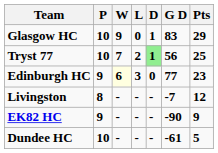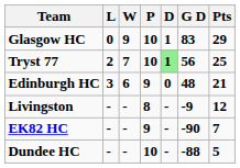 <table class="wikitable">
 <tr>
 <th><strong>Team</strong></th>
+<th><strong>L</strong></th>
+<th><strong>W</strong></th>
 <th><strong>P</strong></th>
-<th><strong>W</strong></th>
-<th><strong>L</strong></th>
 <th><strong>D</strong></th>
 <th><strong>G D</strong></th>
 <th><strong>Pts</strong></th>
 </tr>
 <tr>
 <td><strong>Glasgow HC</strong></td>
+<td><strong>0</strong></td>
+<td><strong>9</strong></td>
 <td><strong>10</strong></td>
-<td><strong>9</strong></td>
-<td><strong>0</strong></td>
 <td><strong>1</strong></td>
 <td><strong>83</strong></td>
 <td><strong>29</strong></td>
 </tr>
 <tr>
 <td><strong>Tryst 77</strong></td>
+<td><strong>2</strong></td>
+<td><strong>7</strong></td>
 <td><strong>10</strong></td>
-<td><strong>7</strong></td>
-<td><strong>2</strong></td>
 <td style="background: lightgreen;"><strong>1</strong></td>
 <td><strong>56</strong></td>
 <td><strong>25</strong></td>
 </tr>
 <tr>
 <td><strong>Edinburgh HC</strong></td>
+<td><strong>3</strong></td>
+<td><strong>6</strong></td>
 <td><strong>9</strong></td>
-<td style="background: lightyellow;"><strong>6</strong></td>
-<td><strong>3</strong></td>
 <td><strong>0</strong></td>
-<td><strong>77</strong></td>
-<td><strong>23</strong></td>
+<td><strong>48</strong></td>
+<td><strong>21</strong></td>
 </tr>
 <tr>
 <td><strong>Livingston</strong></td>
+<td><strong>-</strong></td>
+<td><strong>-</strong></td>
 <td><strong>8</strong></td>
 <td><strong>-</strong></td>
-<td><strong>-</strong></td>
-<td><strong>-</strong></td>
-<td><strong>-7</strong></td>
+<td><strong>-9</strong></td>
 <td><strong>12</strong></td>
 </tr>
 <tr>
 <td><strong><a href='#'>EK82 HC</a></strong></td>
+<td><strong>-</strong></td>
+<td><strong>-</strong></td>
 <td><strong>9</strong></td>
 <td><strong>-</strong></td>
-<td><strong>-</strong></td>
-<td><strong>-</strong></td>
 <td><strong>-90</strong></td>
-<td><strong>9</strong></td>
+<td><strong>7</strong></td>
 </tr>
 <tr>
 <td><strong>Dundee HC</strong></td>
+<td><strong>-</strong></td>
+<td><strong>-</strong></td>
 <td><strong>10</strong></td>
 <td><strong>-</strong></td>
-<td><strong>-</strong></td>
-<td><strong>-</strong></td>
-<td><strong>-61</strong></td>
+<td><strong>-88</strong></td>
 <td><strong>5</strong></td>
 </tr>
 </table>
